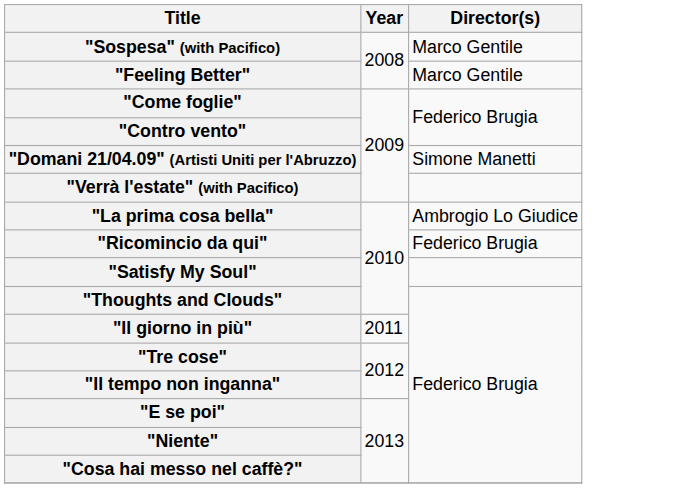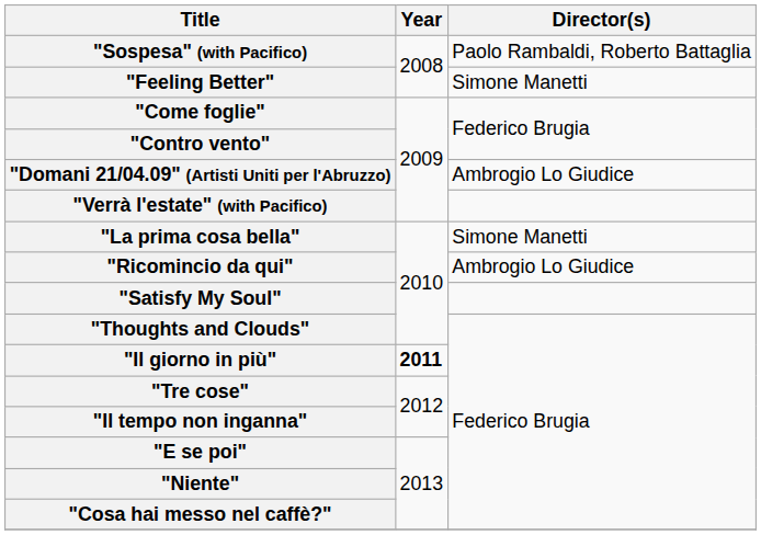 <table class="wikitable plainrowheaders" style="text-align:left;" style="text-align:center;">
 <tr>
 <th scope="col">Title</th>
 <th scope="col">Year</th>
 <th scope="col">Director(s)</th>
 </tr>
 <tr>
 <th scope="row">"Sospesa" <small>(with Pacifico)</small></th>
 <td rowspan="2">2008</td>
-<td>Marco Gentile</td>
+<td>Paolo Rambaldi, Roberto Battaglia</td>
 </tr>
 <tr>
 <th scope="row">"Feeling Better"</th>
-<td>Marco Gentile</td>
+<td>Simone Manetti</td>
 </tr>
 <tr>
 <th scope="row">"Come foglie"</th>
 <td rowspan="4">2009</td>
 <td rowspan="2">Federico Brugia</td>
 </tr>
 <tr>
 <th scope="row">"Contro vento"</th>
 </tr>
 <tr>
 <th scope="row">"Domani 21/04.09" <small>(Artisti Uniti per l'Abruzzo)</small></th>
-<td>Simone Manetti</td>
+<td>Ambrogio Lo Giudice</td>
 </tr>
 <tr>
 <th scope="row">"Verrà l'estate" <small>(with Pacifico)</small></th>
 <td></td>
 </tr>
 <tr>
 <th scope="row">"La prima cosa bella"</th>
 <td rowspan="4">2010</td>
-<td>Ambrogio Lo Giudice</td>
+<td>Simone Manetti</td>
 </tr>
 <tr>
 <th scope="row">"Ricomincio da qui"</th>
-<td>Federico Brugia</td>
+<td>Ambrogio Lo Giudice</td>
 </tr>
 <tr>
 <th scope="row">"Satisfy My Soul"</th>
 <td></td>
 </tr>
 <tr>
 <th scope="row">"Thoughts and Clouds"</th>
 <td rowspan="7">Federico Brugia</td>
 </tr>
 <tr>
 <th scope="row">"Il giorno in più"</th>
-<td>2011</td>
+<td><strong>2011</strong></td>
 </tr>
 <tr>
 <th scope="row">"Tre cose"</th>
 <td rowspan="2">2012</td>
 </tr>
 <tr>
 <th scope="row">"Il tempo non inganna"</th>
 </tr>
 <tr>
 <th scope="row">"E se poi"</th>
 <td rowspan="3">2013</td>
 </tr>
 <tr>
 <th scope="row">"Niente"</th>
 </tr>
 <tr>
 <th scope="row">"Cosa hai messo nel caffè?"</th>
 </tr>
 <tr>
 </tr>
 </table>
